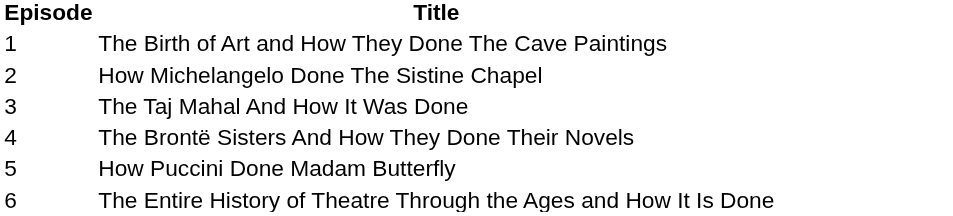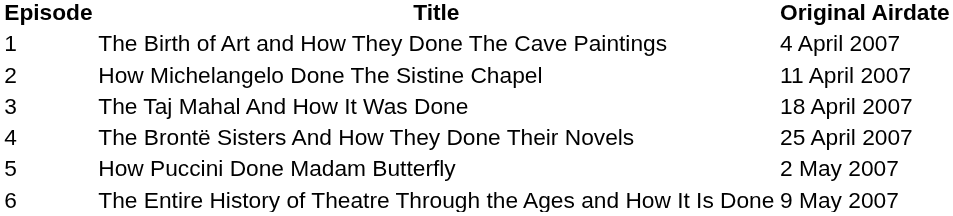 <table>
 <tr>
 <th>Episode</th>
 <th>Title</th>
+<th>Original Airdate</th>
 </tr>
 <tr --->
 <td>1</td>
 <td>The Birth of Art and How They Done The Cave Paintings</td>
+<td>4 April 2007</td>
 </tr>
 <tr --->
 <td>2</td>
 <td>How Michelangelo Done The Sistine Chapel</td>
+<td>11 April 2007</td>
 </tr>
 <tr --->
 <td>3</td>
 <td>The Taj Mahal And How It Was Done</td>
+<td>18 April 2007</td>
 </tr>
 <tr --->
 <td>4</td>
 <td>The Brontë Sisters And How They Done Their Novels</td>
+<td>25 April 2007</td>
 </tr>
 <tr --->
 <td>5</td>
 <td>How Puccini Done Madam Butterfly</td>
+<td>2 May 2007</td>
 </tr>
 <tr --->
 <td>6</td>
 <td>The Entire History of Theatre Through the Ages and How It Is Done</td>
+<td>9 May 2007</td>
 </tr>
 </table>
